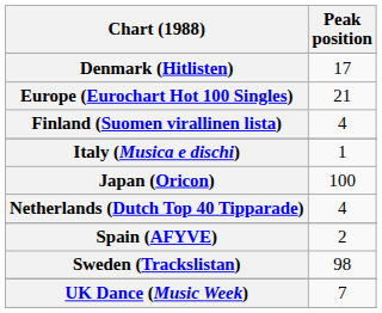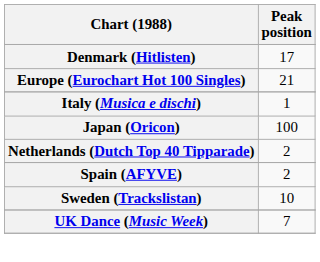 <table class="wikitable sortable plainrowheaders" style="text-align:center">
 <tr>
 <th scope="col">Chart (1988)</th>
 <th scope="col">Peak<br>position</th>
 </tr>
 <tr>
 </tr>
 <tr>
 </tr>
 <tr>
 <th scope="row">Denmark (<a href='#'>Hitlisten</a>)</th>
 <td>17</td>
 </tr>
 <tr>
 <th scope="row">Europe (<a href='#'>Eurochart Hot 100 Singles</a>)</th>
 <td>21</td>
 </tr>
 <tr>
-<th scope="row">Finland (<a href='#'>Suomen virallinen lista</a>)</th>
-<td>4</td>
-</tr>
-<tr>
 </tr>
 <tr>
 </tr>
 <tr>
 <th scope="row">Italy (<em><a href='#'>Musica e dischi</a></em>)</th>
 <td>1</td>
 </tr>
 <tr>
 <th scope="row">Japan (<a href='#'>Oricon</a>)</th>
 <td>100</td>
 </tr>
 <tr>
 <th scope="row">Netherlands (<a href='#'>Dutch Top 40 Tipparade</a>)</th>
-<td>4</td>
+<td>2</td>
 </tr>
 <tr>
 </tr>
 <tr>
 <th scope="row">Spain (<a href='#'>AFYVE</a>)</th>
 <td>2</td>
 </tr>
 <tr>
 <th scope="row">Sweden (<a href='#'>Trackslistan</a>)</th>
-<td>98</td>
+<td>10</td>
 </tr>
 <tr>
 </tr>
 <tr>
 </tr>
 <tr>
 <th scope="row"><a href='#'>UK Dance</a> (<em><a href='#'>Music Week</a></em>)</th>
 <td align="center">7</td>
 </tr>
 <tr>
 </tr>
 </table>
